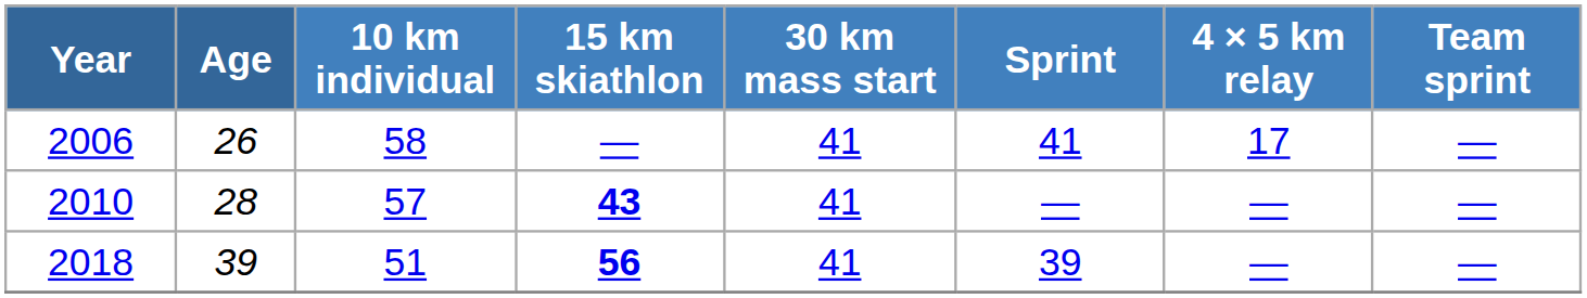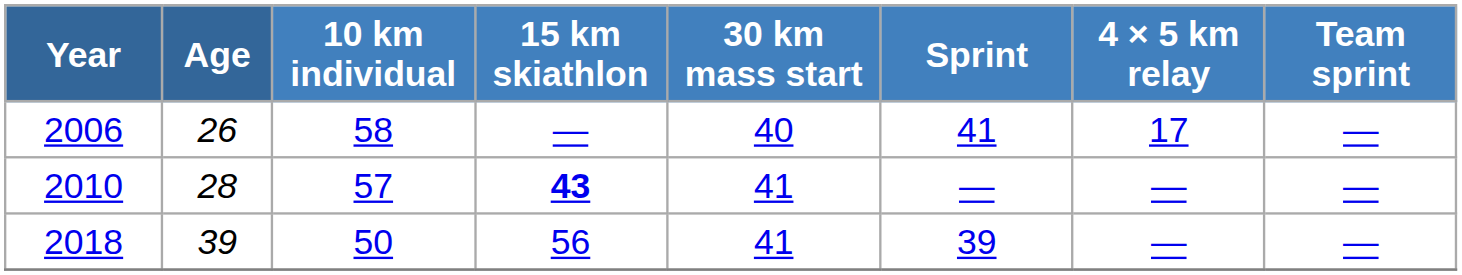 <table class="wikitable" style="font-size:95%; text-align:center; border:grey solid 1px; border-collapse:collapse; background:#ffffff;">
 <tr>
 <th style="background-color:#369; color:white; width:60px;"> Year </th>
 <th style="background-color:#369; color:white; width:40px;"> Age </th>
 <th style="background-color:#4180be; color:white; width:75px;"> 10 km <br> individual </th>
 <th style="background-color:#4180be; color:white; width:75px;"> 15 km <br> skiathlon </th>
 <th style="background-color:#4180be; color:white; width:75px;"> 30 km <br> mass start </th>
 <th style="background-color:#4180be; color:white; width:75px;"> Sprint </th>
 <th style="background-color:#4180be; color:white; width:75px;"> 4 × 5 km <br> relay </th>
 <th style="background-color:#4180be; color:white; width:75px;"> Team <br> sprint </th>
 </tr>
 <tr>
 <td><a href='#'>2006</a></td>
 <td><em>26</em></td>
 <td><a href='#'>58</a></td>
 <td><a href='#'>—</a></td>
-<td><a href='#'>41</a></td>
+<td><a href='#'>40</a></td>
 <td><a href='#'>41</a></td>
 <td><a href='#'>17</a></td>
 <td><a href='#'>—</a></td>
 </tr>
 <tr>
 <td><a href='#'>2010</a></td>
 <td><em>28</em></td>
 <td><a href='#'>57</a></td>
 <td><strong><a href='#'>43</a></strong></td>
 <td><a href='#'>41</a></td>
 <td><a href='#'>—</a></td>
 <td><a href='#'>—</a></td>
 <td><a href='#'>—</a></td>
 </tr>
 <tr>
 <td><a href='#'>2018</a></td>
 <td><em>39</em></td>
-<td><a href='#'>51</a></td>
-<td><strong><a href='#'>56</a></strong></td>
+<td><a href='#'>50</a></td>
+<td><a href='#'>56</a></td>
 <td><a href='#'>41</a></td>
 <td><a href='#'>39</a></td>
 <td><a href='#'>—</a></td>
 <td><a href='#'>—</a></td>
 </tr>
 <tr>
 </tr>
 </table>
